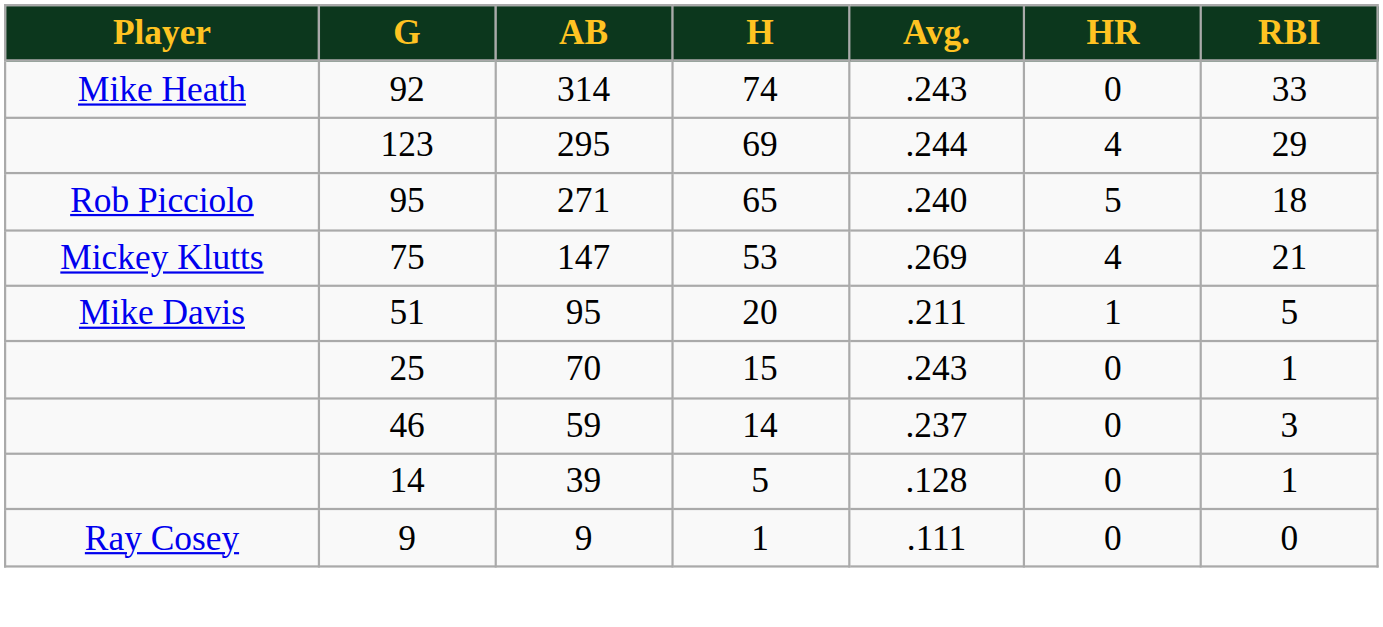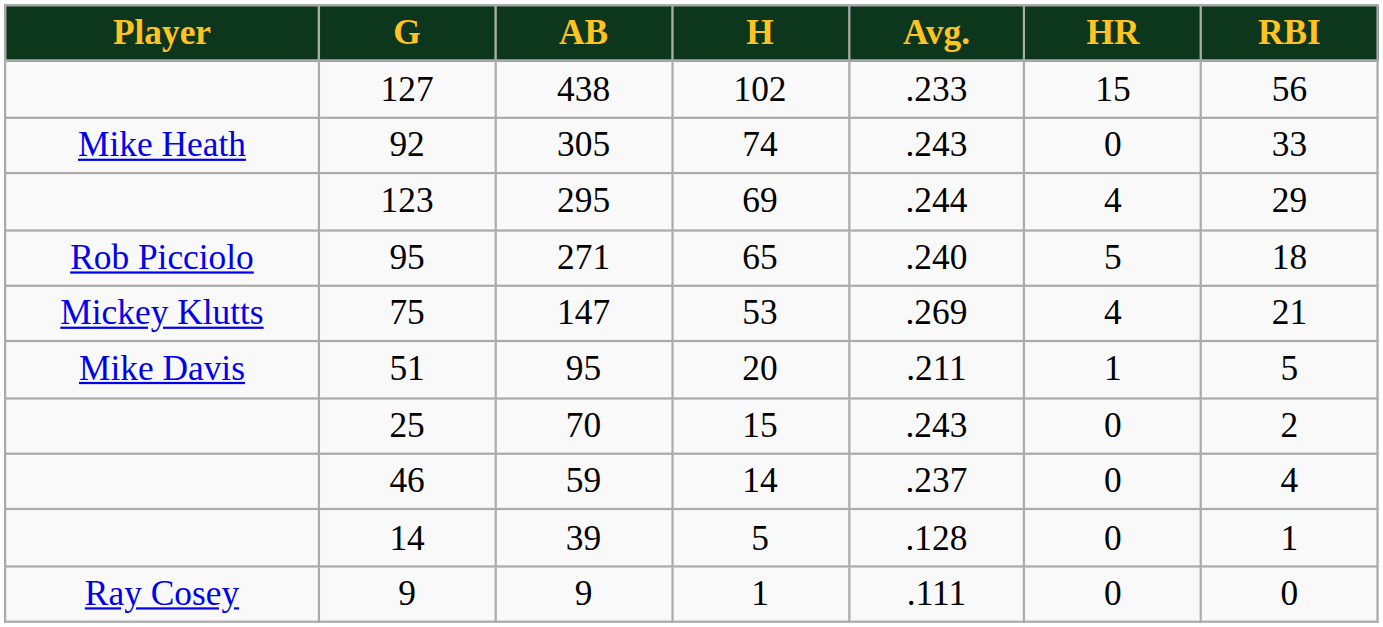 <table class="wikitable sortable">
 <tr>
 <th style="background:#0C371D;color:#ffc322;" width="16%">Player</th>
 <th style="background:#0C371D;color:#ffc322;" width="9%">G</th>
 <th style="background:#0C371D;color:#ffc322;" width="9%">AB</th>
 <th style="background:#0C371D;color:#ffc322;" width="9%">H</th>
 <th style="background:#0C371D;color:#ffc322;" width="9%">Avg.</th>
 <th style="background:#0C371D;color:#ffc322;" width="9%">HR</th>
 <th style="background:#0C371D;color:#ffc322;" width="9%">RBI</th>
 </tr>
 <tr align="center">
+<td></td>
+<td>127</td>
+<td>438</td>
+<td>102</td>
+<td>.233</td>
+<td>15</td>
+<td>56</td>
+</tr>
+<tr align="center">
 <td><a href='#'>Mike Heath</a></td>
 <td>92</td>
-<td>314</td>
+<td>305</td>
 <td>74</td>
 <td>.243</td>
 <td>0</td>
 <td>33</td>
 </tr>
 <tr align="center">
 <td></td>
 <td>123</td>
 <td>295</td>
 <td>69</td>
 <td>.244</td>
 <td>4</td>
 <td>29</td>
 </tr>
 <tr align="center">
 <td><a href='#'>Rob Picciolo</a></td>
 <td>95</td>
 <td>271</td>
 <td>65</td>
 <td>.240</td>
 <td>5</td>
 <td>18</td>
 </tr>
 <tr align="center">
 <td><a href='#'>Mickey Klutts</a></td>
 <td>75</td>
 <td>147</td>
 <td>53</td>
 <td>.269</td>
 <td>4</td>
 <td>21</td>
 </tr>
 <tr align="center">
 <td><a href='#'>Mike Davis</a></td>
 <td>51</td>
 <td>95</td>
 <td>20</td>
 <td>.211</td>
 <td>1</td>
 <td>5</td>
 </tr>
 <tr align="center">
 <td></td>
 <td>25</td>
 <td>70</td>
 <td>15</td>
 <td>.243</td>
 <td>0</td>
-<td>1</td>
+<td>2</td>
 </tr>
 <tr align="center">
 <td></td>
 <td>46</td>
 <td>59</td>
 <td>14</td>
 <td>.237</td>
 <td>0</td>
-<td>3</td>
+<td>4</td>
 </tr>
 <tr align="center">
 <td></td>
 <td>14</td>
 <td>39</td>
 <td>5</td>
 <td>.128</td>
 <td>0</td>
 <td>1</td>
 </tr>
 <tr align="center">
 <td><a href='#'>Ray Cosey</a></td>
 <td>9</td>
 <td>9</td>
 <td>1</td>
 <td>.111</td>
 <td>0</td>
 <td>0</td>
 </tr>
 </table>
